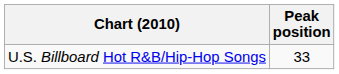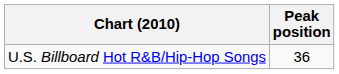 <table class="wikitable">
 <tr>
 <th>Chart (2010)</th>
 <th>Peak<br>position</th>
 </tr>
 <tr>
 <td>U.S. <em>Billboard</em> <a href='#'>Hot R&B/Hip-Hop Songs</a></td>
-<td style="text-align:center;">33</td>
+<td style="text-align:center;">36</td>
 </tr>
 </table>
